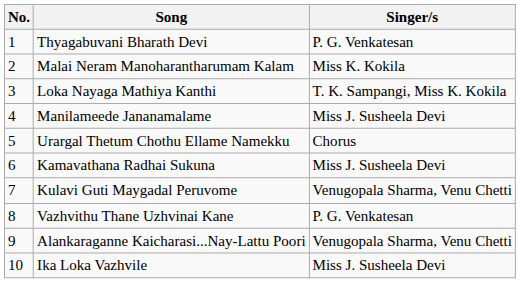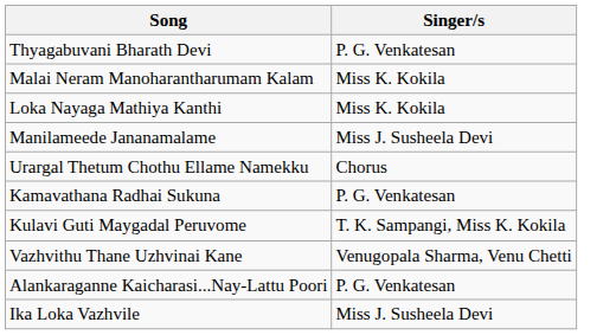 <table class="wikitable" style="font-size:95%;">
 <tr>
-<th>No.</th>
 <th>Song</th>
 <th>Singer/s</th>
 </tr>
 <tr>
-<td>1</td>
 <td>Thyagabuvani Bharath Devi</td>
 <td>P. G. Venkatesan</td>
 </tr>
 <tr>
-<td>2</td>
 <td>Malai Neram Manoharantharumam Kalam</td>
 <td>Miss K. Kokila</td>
 </tr>
 <tr>
-<td>3</td>
 <td>Loka Nayaga Mathiya Kanthi</td>
-<td>T. K. Sampangi, Miss K. Kokila</td>
+<td>Miss K. Kokila</td>
 </tr>
 <tr>
-<td>4</td>
 <td>Manilameede Jananamalame</td>
 <td>Miss J. Susheela Devi</td>
 </tr>
 <tr>
-<td>5</td>
 <td>Urargal Thetum Chothu Ellame Namekku<br></td>
 <td>Chorus</td>
 </tr>
 <tr>
-<td>6</td>
 <td>Kamavathana Radhai Sukuna</td>
-<td>Miss J. Susheela Devi</td>
+<td>P. G. Venkatesan</td>
 </tr>
 <tr>
-<td>7</td>
 <td>Kulavi Guti Maygadal Peruvome</td>
+<td>T. K. Sampangi, Miss K. Kokila</td>
+</tr>
+<tr>
+<td>Vazhvithu Thane Uzhvinai Kane</td>
 <td>Venugopala Sharma, Venu Chetti</td>
 </tr>
 <tr>
-<td>8</td>
-<td>Vazhvithu Thane Uzhvinai Kane</td>
+<td>Alankaraganne Kaicharasi...Nay-Lattu Poori</td>
 <td>P. G. Venkatesan</td>
 </tr>
 <tr>
-<td>9</td>
-<td>Alankaraganne Kaicharasi...Nay-Lattu Poori</td>
-<td>Venugopala Sharma, Venu Chetti</td>
-</tr>
-<tr>
-<td>10</td>
 <td>Ika Loka Vazhvile</td>
 <td>Miss J. Susheela Devi</td>
 </tr>
 </table>
